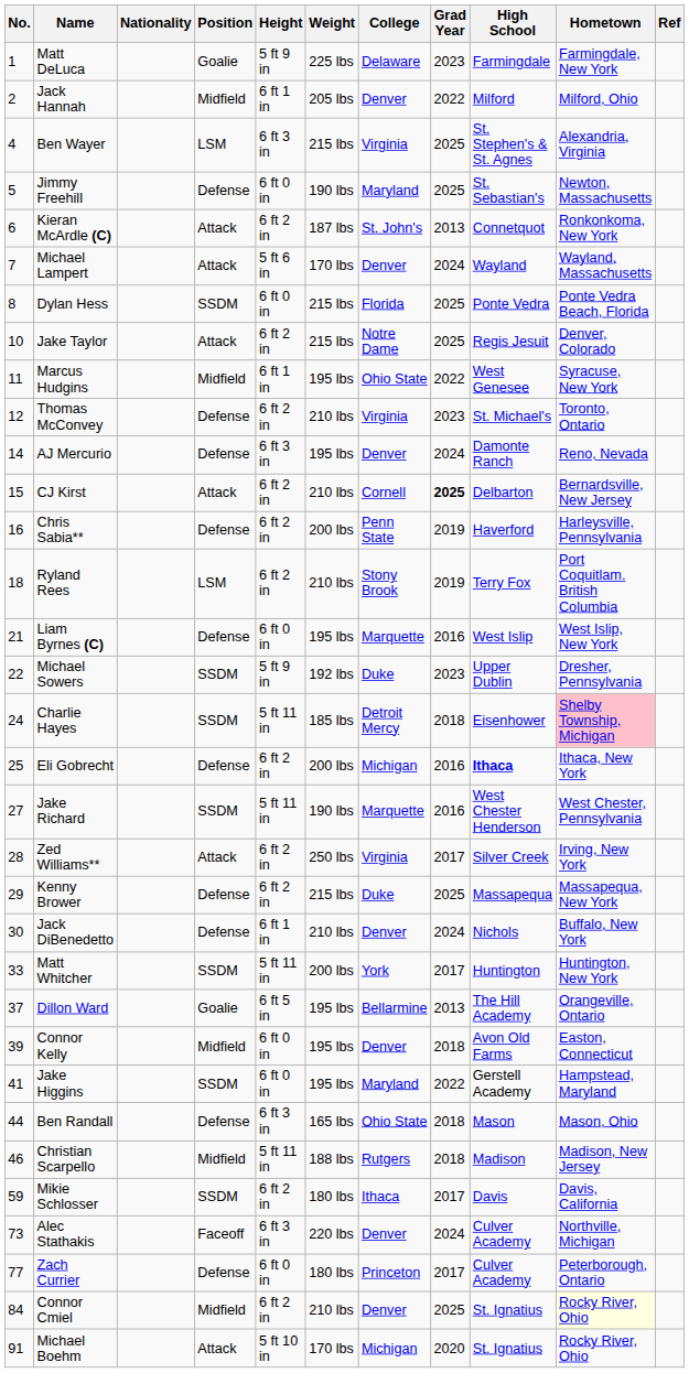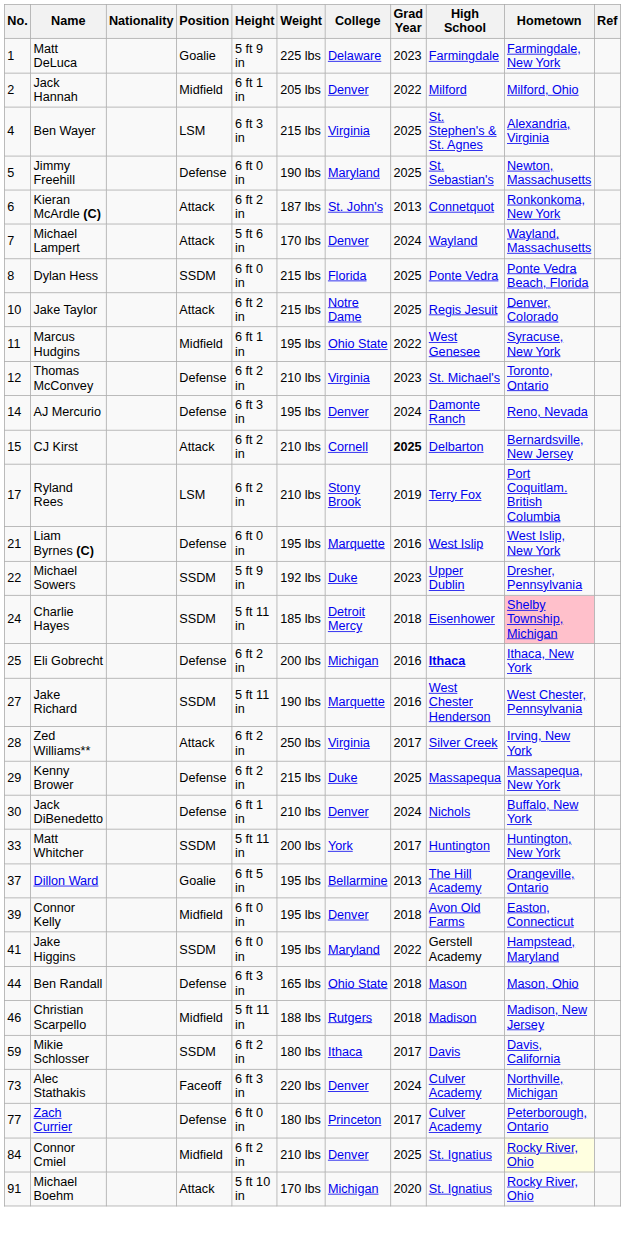 <table class="wikitable">
 <tr>
 <th>No.</th>
 <th>Name</th>
 <th>Nationality</th>
 <th>Position</th>
 <th>Height</th>
 <th>Weight</th>
 <th>College</th>
 <th>Grad Year</th>
 <th>High School</th>
 <th>Hometown</th>
 <th>Ref</th>
 </tr>
 <tr>
 <td>1</td>
 <td>Matt DeLuca</td>
 <td></td>
 <td>Goalie</td>
 <td>5 ft 9 in</td>
 <td>225 lbs</td>
 <td><a href='#'>Delaware</a></td>
 <td>2023</td>
 <td><a href='#'>Farmingdale</a></td>
 <td><a href='#'>Farmingdale, New York</a></td>
 <td></td>
 </tr>
 <tr>
 <td>2</td>
 <td>Jack Hannah</td>
 <td></td>
 <td>Midfield</td>
 <td>6 ft 1 in</td>
 <td>205 lbs</td>
 <td><a href='#'>Denver</a></td>
 <td>2022</td>
 <td><a href='#'>Milford</a></td>
 <td><a href='#'>Milford, Ohio</a></td>
 <td></td>
 </tr>
 <tr>
 <td>4</td>
 <td>Ben Wayer</td>
 <td></td>
 <td>LSM</td>
 <td>6 ft 3 in</td>
 <td>215 lbs</td>
 <td><a href='#'>Virginia</a></td>
 <td>2025</td>
 <td><a href='#'>St. Stephen's & St. Agnes</a></td>
 <td><a href='#'>Alexandria, Virginia</a></td>
 <td></td>
 </tr>
 <tr>
 <td>5</td>
 <td>Jimmy Freehill</td>
 <td></td>
 <td>Defense</td>
 <td>6 ft 0 in</td>
 <td>190 lbs</td>
 <td><a href='#'>Maryland</a></td>
 <td>2025</td>
 <td><a href='#'>St. Sebastian's</a></td>
 <td><a href='#'>Newton, Massachusetts</a></td>
 <td></td>
 </tr>
 <tr>
 <td>6</td>
 <td>Kieran McArdle <strong>(C)</strong></td>
 <td></td>
 <td>Attack</td>
 <td>6 ft 2 in</td>
 <td>187 lbs</td>
 <td><a href='#'>St. John's</a></td>
 <td>2013</td>
 <td><a href='#'>Connetquot</a></td>
 <td><a href='#'>Ronkonkoma, New York</a></td>
 <td></td>
 </tr>
 <tr>
 <td>7</td>
 <td>Michael Lampert</td>
 <td></td>
 <td>Attack</td>
 <td>5 ft 6 in</td>
 <td>170 lbs</td>
 <td><a href='#'>Denver</a></td>
 <td>2024</td>
 <td><a href='#'>Wayland</a></td>
 <td><a href='#'>Wayland, Massachusetts</a></td>
 <td></td>
 </tr>
 <tr>
 <td>8</td>
 <td>Dylan Hess</td>
 <td></td>
 <td>SSDM</td>
 <td>6 ft 0 in</td>
 <td>215 lbs</td>
 <td><a href='#'>Florida</a></td>
 <td>2025</td>
 <td><a href='#'>Ponte Vedra</a></td>
 <td><a href='#'>Ponte Vedra Beach, Florida</a></td>
 <td></td>
 </tr>
 <tr>
 <td>10</td>
 <td>Jake Taylor</td>
 <td></td>
 <td>Attack</td>
 <td>6 ft 2 in</td>
 <td>215 lbs</td>
 <td><a href='#'>Notre Dame</a></td>
 <td>2025</td>
 <td><a href='#'>Regis Jesuit</a></td>
 <td><a href='#'>Denver, Colorado</a></td>
 <td></td>
 </tr>
 <tr>
 <td>11</td>
 <td>Marcus Hudgins</td>
 <td></td>
 <td>Midfield</td>
 <td>6 ft 1 in</td>
 <td>195 lbs</td>
 <td><a href='#'>Ohio State</a></td>
 <td>2022</td>
 <td><a href='#'>West Genesee</a></td>
 <td><a href='#'>Syracuse, New York</a></td>
 <td></td>
 </tr>
 <tr>
 <td>12</td>
 <td>Thomas McConvey</td>
 <td></td>
 <td>Defense</td>
 <td>6 ft 2 in</td>
 <td>210 lbs</td>
 <td><a href='#'>Virginia</a></td>
 <td>2023</td>
 <td><a href='#'>St. Michael's</a></td>
 <td><a href='#'>Toronto, Ontario</a></td>
 <td></td>
 </tr>
 <tr>
 <td>14</td>
 <td>AJ Mercurio</td>
 <td></td>
 <td>Defense</td>
 <td>6 ft 3 in</td>
 <td>195 lbs</td>
 <td><a href='#'>Denver</a></td>
 <td>2024</td>
 <td><a href='#'>Damonte Ranch</a></td>
 <td><a href='#'>Reno, Nevada</a></td>
 <td></td>
 </tr>
 <tr>
 <td>15</td>
 <td>CJ Kirst</td>
 <td></td>
 <td>Attack</td>
 <td>6 ft 2 in</td>
 <td>210 lbs</td>
 <td><a href='#'>Cornell</a></td>
 <td><strong>2025</strong></td>
 <td><a href='#'>Delbarton</a></td>
 <td><a href='#'>Bernardsville, New Jersey</a></td>
 <td></td>
 </tr>
 <tr>
-<td>16</td>
-<td>Chris Sabia**</td>
-<td></td>
-<td>Defense</td>
-<td>6 ft 2 in</td>
-<td>200 lbs</td>
-<td><a href='#'>Penn State</a></td>
-<td>2019</td>
-<td><a href='#'>Haverford</a></td>
-<td><a href='#'>Harleysville, Pennsylvania</a></td>
-<td></td>
-</tr>
-<tr>
-<td>18</td>
+<td>17</td>
 <td>Ryland Rees</td>
 <td></td>
 <td>LSM</td>
 <td>6 ft 2 in</td>
 <td>210 lbs</td>
 <td><a href='#'>Stony Brook</a></td>
 <td>2019</td>
 <td><a href='#'>Terry Fox</a></td>
 <td><a href='#'>Port Coquitlam. British Columbia</a></td>
 <td></td>
 </tr>
 <tr>
 <td>21</td>
 <td>Liam Byrnes <strong>(C)</strong></td>
 <td></td>
 <td>Defense</td>
 <td>6 ft 0 in</td>
 <td>195 lbs</td>
 <td><a href='#'>Marquette</a></td>
 <td>2016</td>
 <td><a href='#'>West Islip</a></td>
 <td><a href='#'>West Islip, New York</a></td>
 <td></td>
 </tr>
 <tr>
 <td>22</td>
 <td>Michael Sowers</td>
 <td></td>
 <td>SSDM</td>
 <td>5 ft 9 in</td>
 <td>192 lbs</td>
 <td><a href='#'>Duke</a></td>
 <td>2023</td>
 <td><a href='#'>Upper Dublin</a></td>
 <td><a href='#'>Dresher, Pennsylvania</a></td>
 <td></td>
 </tr>
 <tr>
 <td>24</td>
 <td>Charlie Hayes</td>
 <td></td>
 <td>SSDM</td>
 <td>5 ft 11 in</td>
 <td>185 lbs</td>
 <td><a href='#'>Detroit Mercy</a></td>
 <td>2018</td>
 <td><a href='#'>Eisenhower</a></td>
 <td style="background: pink;"><a href='#'>Shelby Township, Michigan</a></td>
 <td></td>
 </tr>
 <tr>
 <td>25</td>
 <td>Eli Gobrecht</td>
 <td></td>
 <td>Defense</td>
 <td>6 ft 2 in</td>
 <td>200 lbs</td>
 <td><a href='#'>Michigan</a></td>
 <td>2016</td>
 <td><strong><a href='#'>Ithaca</a></strong></td>
 <td><a href='#'>Ithaca, New York</a></td>
 <td></td>
 </tr>
 <tr>
 <td>27</td>
 <td>Jake Richard</td>
 <td></td>
 <td>SSDM</td>
 <td>5 ft 11 in</td>
 <td>190 lbs</td>
 <td><a href='#'>Marquette</a></td>
 <td>2016</td>
 <td><a href='#'>West Chester Henderson</a></td>
 <td><a href='#'>West Chester, Pennsylvania</a></td>
 <td></td>
 </tr>
 <tr>
 <td>28</td>
 <td>Zed Williams**</td>
 <td></td>
 <td>Attack</td>
 <td>6 ft 2 in</td>
 <td>250 lbs</td>
 <td><a href='#'>Virginia</a></td>
 <td>2017</td>
 <td><a href='#'>Silver Creek</a></td>
 <td><a href='#'>Irving, New York</a></td>
 <td></td>
 </tr>
 <tr>
 <td>29</td>
 <td>Kenny Brower</td>
 <td></td>
 <td>Defense</td>
 <td>6 ft 2 in</td>
 <td>215 lbs</td>
 <td><a href='#'>Duke</a></td>
 <td>2025</td>
 <td><a href='#'>Massapequa</a></td>
 <td><a href='#'>Massapequa, New York</a></td>
 <td></td>
 </tr>
 <tr>
 <td>30</td>
 <td>Jack DiBenedetto</td>
 <td></td>
 <td>Defense</td>
 <td>6 ft 1 in</td>
 <td>210 lbs</td>
 <td><a href='#'>Denver</a></td>
 <td>2024</td>
 <td><a href='#'>Nichols</a></td>
 <td><a href='#'>Buffalo, New York</a></td>
 <td></td>
 </tr>
 <tr>
 <td>33</td>
 <td>Matt Whitcher</td>
 <td></td>
 <td>SSDM</td>
 <td>5 ft 11 in</td>
 <td>200 lbs</td>
 <td><a href='#'>York</a></td>
 <td>2017</td>
 <td><a href='#'>Huntington</a></td>
 <td><a href='#'>Huntington, New York</a></td>
 <td></td>
 </tr>
 <tr>
 <td>37</td>
 <td><a href='#'>Dillon Ward</a></td>
 <td></td>
 <td>Goalie</td>
 <td>6 ft 5 in</td>
 <td>195 lbs</td>
 <td><a href='#'>Bellarmine</a></td>
 <td>2013</td>
 <td><a href='#'>The Hill Academy</a></td>
 <td><a href='#'>Orangeville, Ontario</a></td>
 <td></td>
 </tr>
 <tr>
 <td>39</td>
 <td>Connor Kelly</td>
 <td></td>
 <td>Midfield</td>
 <td>6 ft 0 in</td>
 <td>195 lbs</td>
 <td><a href='#'>Denver</a></td>
 <td>2018</td>
 <td><a href='#'>Avon Old Farms</a></td>
 <td><a href='#'>Easton, Connecticut</a></td>
 <td></td>
 </tr>
 <tr>
 <td>41</td>
 <td>Jake Higgins</td>
 <td></td>
 <td>SSDM</td>
 <td>6 ft 0 in</td>
 <td>195 lbs</td>
 <td><a href='#'>Maryland</a></td>
 <td>2022</td>
 <td>Gerstell Academy</td>
 <td><a href='#'>Hampstead, Maryland</a></td>
 <td></td>
 </tr>
 <tr>
 <td>44</td>
 <td>Ben Randall</td>
 <td></td>
 <td>Defense</td>
 <td>6 ft 3 in</td>
 <td>165 lbs</td>
 <td><a href='#'>Ohio State</a></td>
 <td>2018</td>
 <td><a href='#'>Mason</a></td>
 <td><a href='#'>Mason, Ohio</a></td>
 <td></td>
 </tr>
 <tr>
 <td>46</td>
 <td>Christian Scarpello</td>
 <td></td>
 <td>Midfield</td>
 <td>5 ft 11 in</td>
 <td>188 lbs</td>
 <td><a href='#'>Rutgers</a></td>
 <td>2018</td>
 <td><a href='#'>Madison</a></td>
 <td><a href='#'>Madison, New Jersey</a></td>
 <td></td>
 </tr>
 <tr>
 <td>59</td>
 <td>Mikie Schlosser</td>
 <td></td>
 <td>SSDM</td>
 <td>6 ft 2 in</td>
 <td>180 lbs</td>
 <td><a href='#'>Ithaca</a></td>
 <td>2017</td>
 <td><a href='#'>Davis</a></td>
 <td><a href='#'>Davis, California</a></td>
 <td></td>
 </tr>
 <tr>
 <td>73</td>
 <td>Alec Stathakis</td>
 <td></td>
 <td>Faceoff</td>
 <td>6 ft 3 in</td>
 <td>220 lbs</td>
 <td><a href='#'>Denver</a></td>
 <td>2024</td>
 <td><a href='#'>Culver Academy</a></td>
 <td><a href='#'>Northville, Michigan</a></td>
 <td></td>
 </tr>
 <tr>
 <td>77</td>
 <td><a href='#'>Zach Currier</a></td>
 <td></td>
 <td>Defense</td>
 <td>6 ft 0 in</td>
 <td>180 lbs</td>
 <td><a href='#'>Princeton</a></td>
 <td>2017</td>
 <td><a href='#'>Culver Academy</a></td>
 <td><a href='#'>Peterborough, Ontario</a></td>
 <td></td>
 </tr>
 <tr>
 <td>84</td>
 <td>Connor Cmiel</td>
 <td></td>
 <td>Midfield</td>
 <td>6 ft 2 in</td>
 <td>210 lbs</td>
 <td><a href='#'>Denver</a></td>
 <td>2025</td>
 <td><a href='#'>St. Ignatius</a></td>
 <td style="background: lightyellow;"><a href='#'>Rocky River, Ohio</a></td>
 <td></td>
 </tr>
 <tr>
 <td>91</td>
 <td>Michael Boehm</td>
 <td></td>
 <td>Attack</td>
 <td>5 ft 10 in</td>
 <td>170 lbs</td>
 <td><a href='#'>Michigan</a></td>
 <td>2020</td>
 <td><a href='#'>St. Ignatius</a></td>
 <td><a href='#'>Rocky River, Ohio</a></td>
 <td></td>
 </tr>
 </table>
